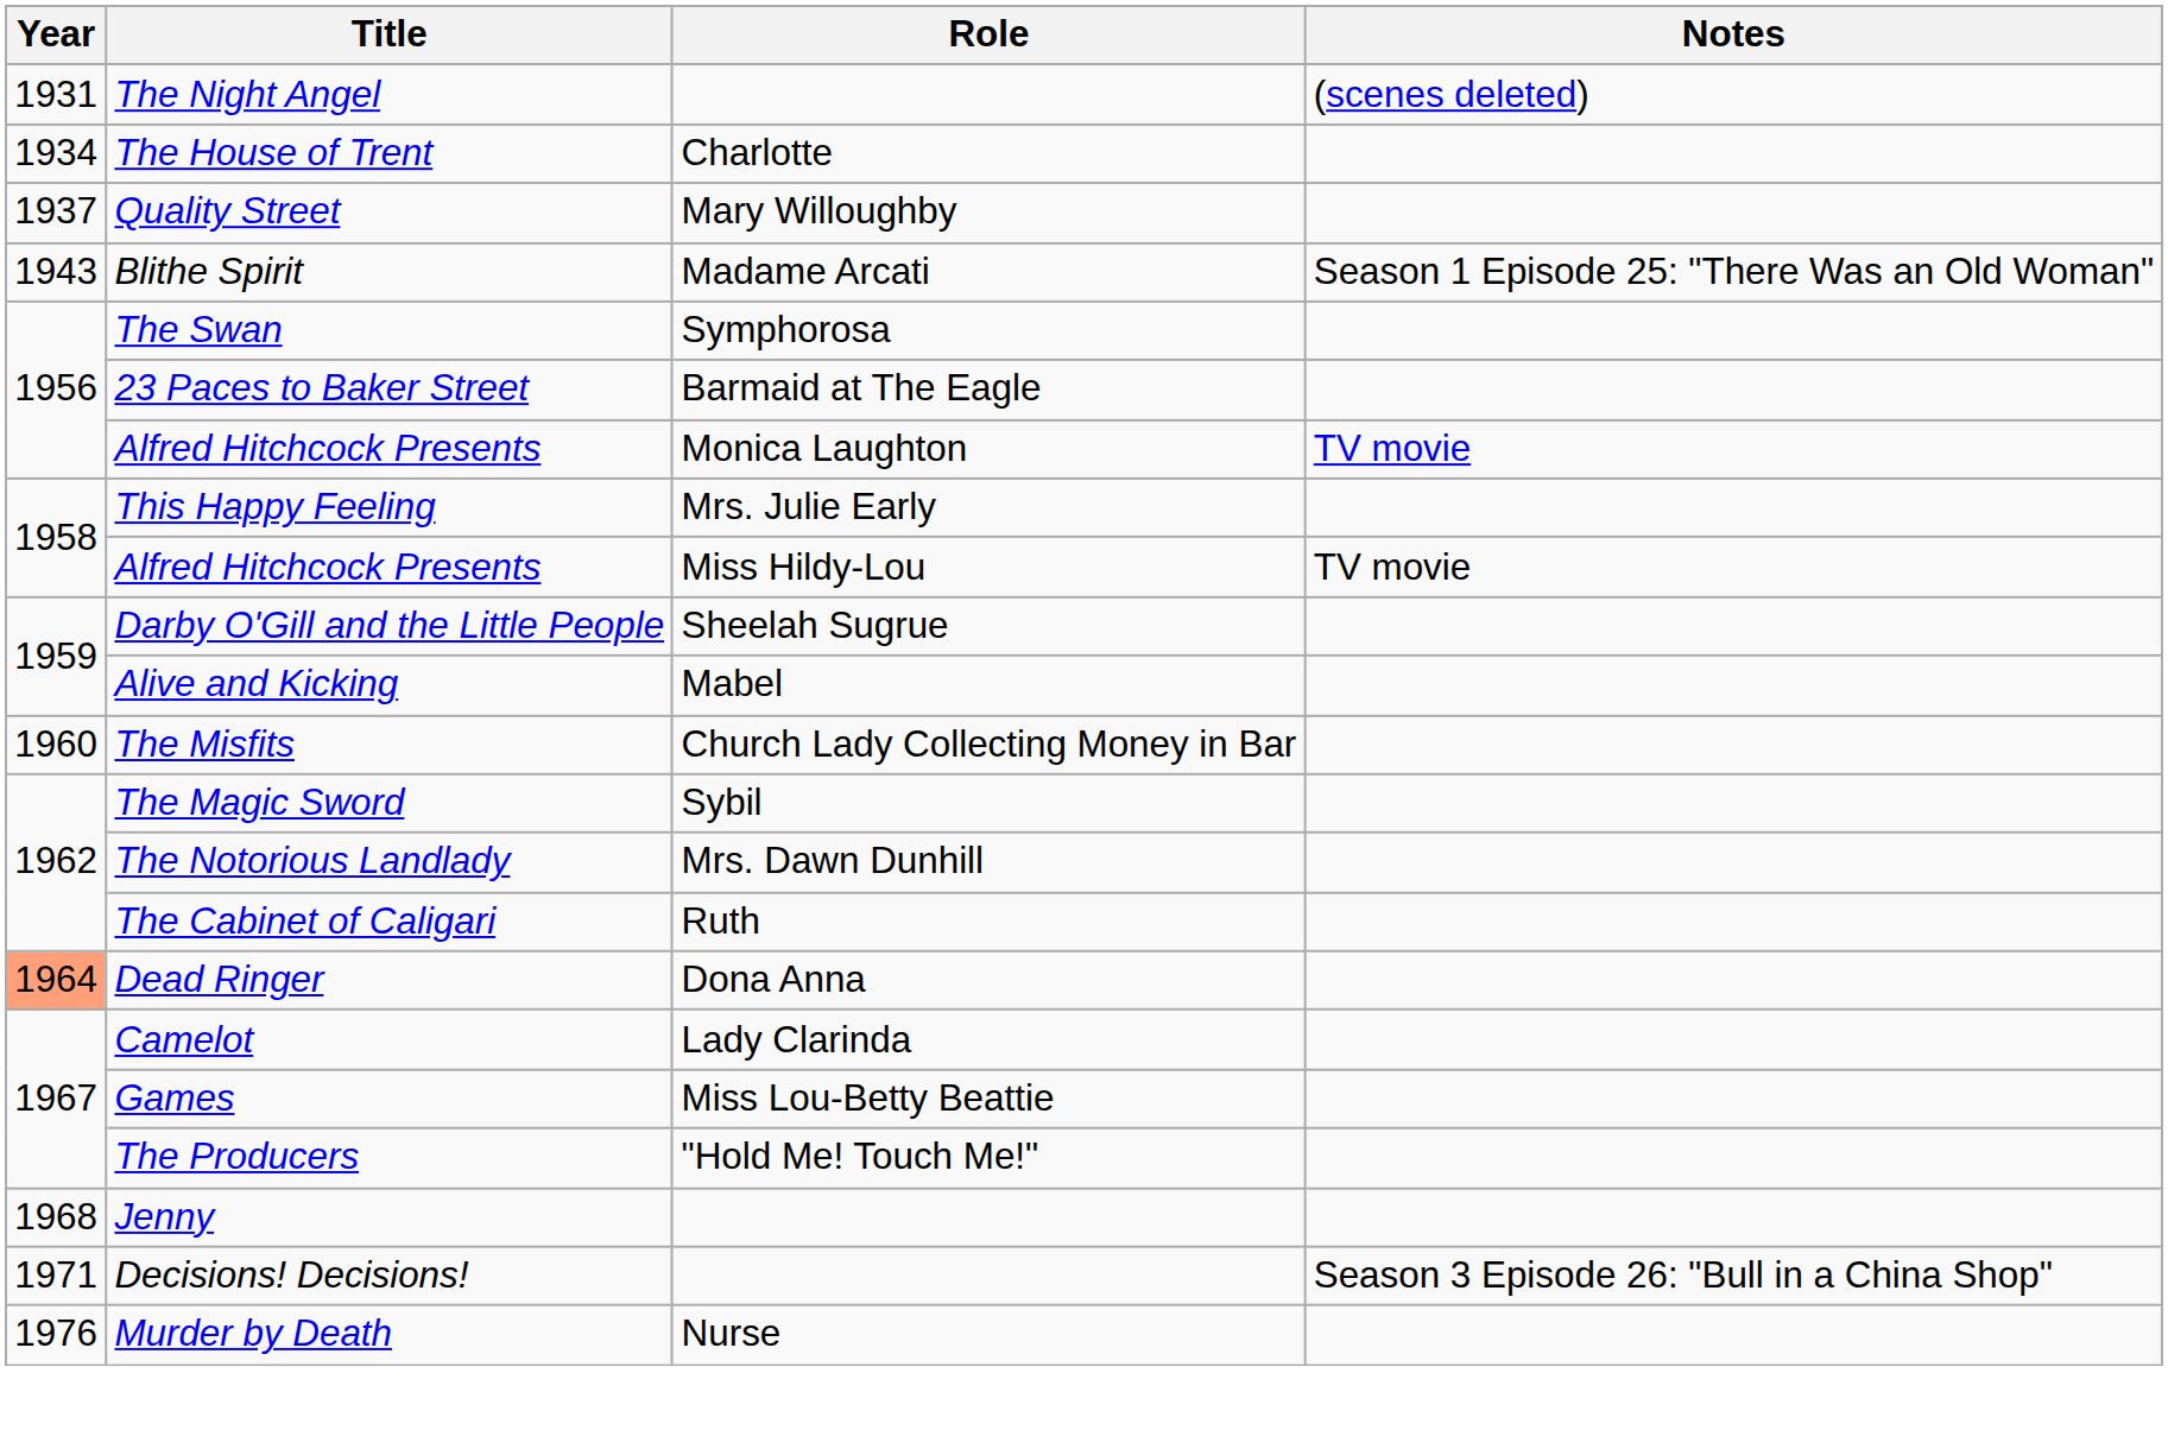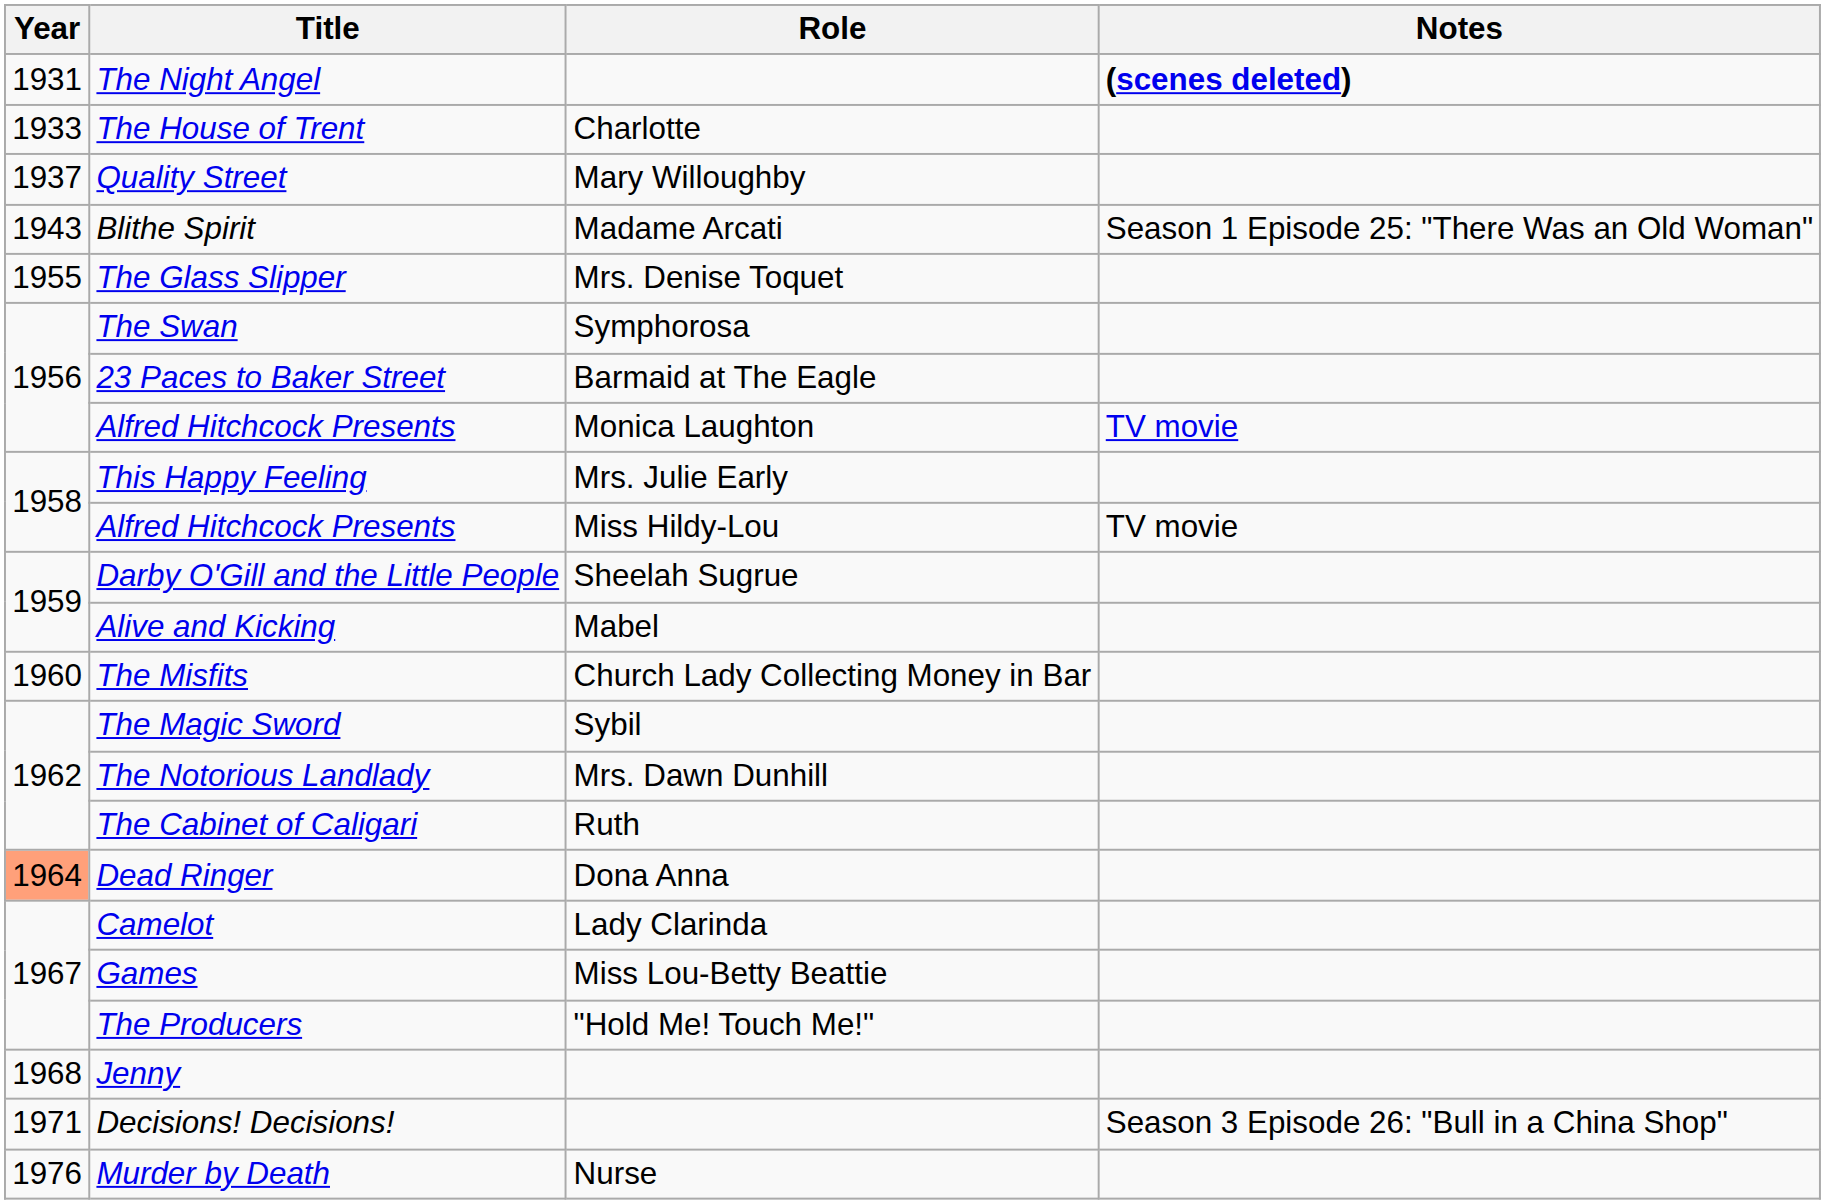 <table class="wikitable">
 <tr>
 <th>Year</th>
 <th>Title</th>
 <th>Role</th>
 <th>Notes</th>
 </tr>
 <tr>
 <td>1931</td>
 <td><em><a href='#'>The Night Angel</a></em></td>
 <td></td>
-<td>(<a href='#'>scenes deleted</a>)</td>
+<td><strong>(<a href='#'>scenes deleted</a>)</strong></td>
 </tr>
 <tr>
-<td>1934</td>
+<td>1933</td>
 <td><em><a href='#'>The House of Trent</a></em></td>
 <td>Charlotte</td>
 <td></td>
 </tr>
 <tr>
 <td>1937</td>
 <td><em><a href='#'>Quality Street</a></em></td>
 <td>Mary Willoughby</td>
 <td></td>
 </tr>
 <tr>
 <td>1943</td>
 <td><em>Blithe Spirit</em></td>
 <td>Madame Arcati</td>
 <td>Season 1 Episode 25: "There Was an Old Woman"</td>
+</tr>
+<tr>
+<td>1955</td>
+<td><em><a href='#'>The Glass Slipper</a></em></td>
+<td>Mrs. Denise Toquet</td>
+<td></td>
 </tr>
 <tr>
 <td rowspan=3>1956</td>
 <td><em><a href='#'>The Swan</a></em></td>
 <td>Symphorosa</td>
 <td></td>
 </tr>
 <tr>
 <td><em><a href='#'>23 Paces to Baker Street</a></em></td>
 <td>Barmaid at The Eagle</td>
 <td></td>
 </tr>
 <tr>
 <td><em><a href='#'>Alfred Hitchcock Presents</a></em></td>
 <td>Monica Laughton</td>
 <td><a href='#'>TV movie</a></td>
 </tr>
 <tr>
 <td rowspan=2>1958</td>
 <td><em><a href='#'>This Happy Feeling</a></em></td>
 <td>Mrs. Julie Early</td>
 <td></td>
 </tr>
 <tr>
 <td><em><a href='#'>Alfred Hitchcock Presents</a></em></td>
 <td>Miss Hildy-Lou</td>
 <td>TV movie</td>
 </tr>
 <tr>
 <td rowspan=2>1959</td>
 <td><em><a href='#'>Darby O'Gill and the Little People</a></em></td>
 <td>Sheelah Sugrue</td>
 <td></td>
 </tr>
 <tr>
 <td><em><a href='#'>Alive and Kicking</a></em></td>
 <td>Mabel</td>
 <td></td>
 </tr>
 <tr>
 <td>1960</td>
 <td><em><a href='#'>The Misfits</a></em></td>
 <td>Church Lady Collecting Money in Bar</td>
 <td></td>
 </tr>
 <tr>
 <td rowspan=3>1962</td>
 <td><em><a href='#'>The Magic Sword</a></em></td>
 <td>Sybil</td>
 <td></td>
 </tr>
 <tr>
 <td><em><a href='#'>The Notorious Landlady</a></em></td>
 <td>Mrs. Dawn Dunhill</td>
 <td></td>
 </tr>
 <tr>
 <td><em><a href='#'>The Cabinet of Caligari</a></em></td>
 <td>Ruth</td>
 <td></td>
 </tr>
 <tr>
 <td style="background: lightsalmon;">1964</td>
 <td><em><a href='#'>Dead Ringer</a></em></td>
 <td>Dona Anna</td>
 <td></td>
 </tr>
 <tr>
 <td rowspan=3>1967</td>
 <td><em><a href='#'>Camelot</a></em></td>
 <td>Lady Clarinda</td>
 <td></td>
 </tr>
 <tr>
 <td><em><a href='#'>Games</a></em></td>
 <td>Miss Lou-Betty Beattie</td>
 <td></td>
 </tr>
 <tr>
 <td><em><a href='#'>The Producers</a></em></td>
 <td>"Hold Me! Touch Me!"</td>
 <td></td>
 </tr>
 <tr>
 <td>1968</td>
 <td><em><a href='#'>Jenny</a></em></td>
 <td></td>
 <td></td>
 </tr>
 <tr>
 <td>1971</td>
 <td><em>Decisions! Decisions!</em></td>
 <td></td>
 <td>Season 3 Episode 26: "Bull in a China Shop"</td>
 </tr>
 <tr>
 <td>1976</td>
 <td><em><a href='#'>Murder by Death</a></em></td>
 <td>Nurse</td>
 <td></td>
 </tr>
 </table>
